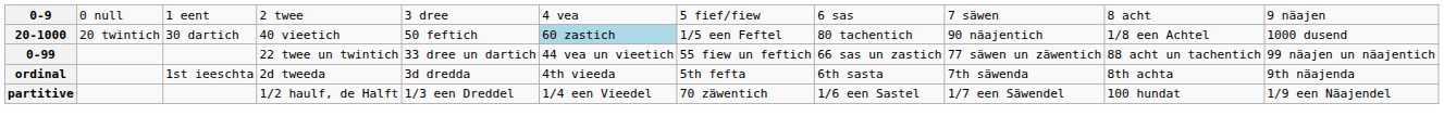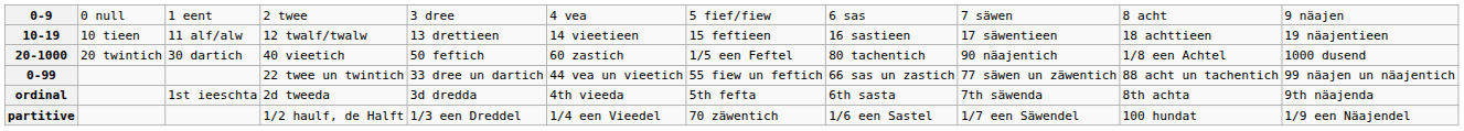 <table class="wikitable">
 <tr>
 <th>0-9</th>
 <td>0 null</td>
 <td>1 eent</td>
 <td>2 twee</td>
 <td>3 dree</td>
 <td>4 vea</td>
 <td>5 fief/fiew</td>
 <td>6 sas</td>
 <td>7 säwen</td>
 <td>8 acht</td>
 <td>9 näajen</td>
 </tr>
 <tr>
+<th>10-19</th>
+<td>10 tieen</td>
+<td>11 alf/alw</td>
+<td>12 twalf/twalw</td>
+<td>13 drettieen</td>
+<td>14 vieetieen</td>
+<td>15 feftieen</td>
+<td>16 sastieen</td>
+<td>17 säwentieen</td>
+<td>18 achttieen</td>
+<td>19 näajentieen</td>
+</tr>
+<tr>
 <th>20-1000</th>
 <td>20 twintich</td>
 <td>30 dartich</td>
 <td>40 vieetich</td>
 <td>50 feftich</td>
-<td style="background: lightblue;">60 zastich</td>
+<td>60 zastich</td>
 <td>1/5 een Feftel</td>
 <td>80 tachentich</td>
 <td>90 näajentich</td>
 <td>1/8 een Achtel</td>
 <td>1000 dusend</td>
 </tr>
 <tr>
 <th>0-99</th>
 <td></td>
 <td></td>
 <td>22 twee un twintich</td>
 <td>33 dree un dartich</td>
 <td>44 vea un vieetich</td>
 <td>55 fiew un feftich</td>
 <td>66 sas un zastich</td>
 <td>77 säwen un zäwentich</td>
 <td>88 acht un tachentich</td>
 <td>99 näajen un näajentich</td>
 </tr>
 <tr>
 <th>ordinal</th>
 <td></td>
 <td>1st ieeschta</td>
 <td>2d tweeda</td>
 <td>3d dredda</td>
 <td>4th vieeda</td>
 <td>5th fefta</td>
 <td>6th sasta</td>
 <td>7th säwenda</td>
 <td>8th achta</td>
 <td>9th näajenda</td>
 </tr>
 <tr>
 <th>partitive</th>
 <td></td>
 <td></td>
 <td>1/2 haulf, de Halft</td>
 <td>1/3 een Dreddel</td>
 <td>1/4 een Vieedel</td>
 <td>70 zäwentich</td>
 <td>1/6 een Sastel</td>
 <td>1/7 een Säwendel</td>
 <td>100 hundat</td>
 <td>1/9 een Näajendel</td>
 </tr>
 </table>
